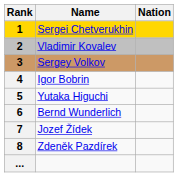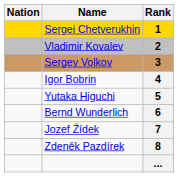 <table class="wikitable">
 <tr>
+<th>Nation</th>
+<th>Name</th>
 <th>Rank</th>
-<th>Name</th>
-<th>Nation</th>
 </tr>
 <tr bgcolor="gold">
+<td></td>
+<td><a href='#'>Sergei Chetverukhin</a></td>
 <td align="center"><strong>1</strong></td>
-<td><a href='#'>Sergei Chetverukhin</a></td>
-<td></td>
 </tr>
 <tr bgcolor="silver">
+<td></td>
+<td><a href='#'>Vladimir Kovalev</a></td>
 <td align="center"><strong>2</strong></td>
-<td><a href='#'>Vladimir Kovalev</a></td>
-<td></td>
 </tr>
 <tr bgcolor="cc9966">
+<td></td>
+<td><a href='#'>Sergey Volkov</a></td>
 <td align="center"><strong>3</strong></td>
-<td><a href='#'>Sergey Volkov</a></td>
-<td></td>
 </tr>
 <tr>
+<td></td>
+<td><a href='#'>Igor Bobrin</a></td>
 <th>4</th>
-<td><a href='#'>Igor Bobrin</a></td>
-<td></td>
 </tr>
 <tr>
+<td></td>
+<td><a href='#'>Yutaka Higuchi</a></td>
 <th>5</th>
-<td><a href='#'>Yutaka Higuchi</a></td>
-<td></td>
 </tr>
 <tr>
+<td></td>
+<td><a href='#'>Bernd Wunderlich</a></td>
 <th>6</th>
-<td><a href='#'>Bernd Wunderlich</a></td>
-<td></td>
 </tr>
 <tr>
+<td></td>
+<td><a href='#'>Jozef Žídek</a></td>
 <th>7</th>
-<td><a href='#'>Jozef Žídek</a></td>
-<td></td>
 </tr>
 <tr>
+<td></td>
+<td><a href='#'>Zdeněk Pazdírek</a></td>
 <th>8</th>
-<td><a href='#'>Zdeněk Pazdírek</a></td>
-<td></td>
 </tr>
 <tr>
-<th>...</th>
 <td></td>
 <td></td>
+<th>...</th>
 </tr>
 </table>
